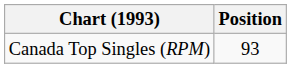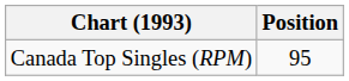 <table class="wikitable">
 <tr>
 <th>Chart (1993)</th>
 <th>Position</th>
 </tr>
 <tr>
 <td>Canada Top Singles (<em>RPM</em>)</td>
-<td align="center">93</td>
+<td align="center">95</td>
 </tr>
 </table>
